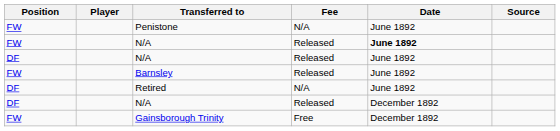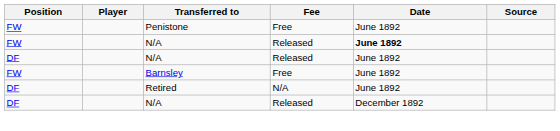 <table width=99% class="wikitable sortable" style="text-align:center; font-size:95%; text-align:left">
 <tr>
 <th>Position</th>
 <th>Player</th>
 <th>Transferred to</th>
 <th>Fee</th>
 <th>Date</th>
 <th>Source</th>
 </tr>
 <tr>
 <td><a href='#'>FW</a></td>
 <td></td>
 <td>Penistone</td>
-<td>N/A</td>
+<td>Free</td>
 <td>June 1892</td>
 <td></td>
 </tr>
 <tr>
 <td><a href='#'>FW</a></td>
 <td></td>
 <td>N/A</td>
 <td>Released</td>
 <td><strong>June 1892</strong></td>
 <td></td>
 </tr>
 <tr>
 <td><a href='#'>DF</a></td>
 <td></td>
 <td>N/A</td>
 <td>Released</td>
 <td>June 1892</td>
 <td></td>
 </tr>
 <tr>
 <td><a href='#'>FW</a></td>
 <td></td>
 <td><a href='#'>Barnsley</a></td>
-<td>Released</td>
+<td>Free</td>
 <td>June 1892</td>
 <td></td>
 </tr>
 <tr>
 <td><a href='#'>DF</a></td>
 <td></td>
 <td>Retired</td>
 <td>N/A</td>
 <td>June 1892</td>
 <td></td>
 </tr>
 <tr>
 <td><a href='#'>DF</a></td>
 <td></td>
 <td>N/A</td>
 <td>Released</td>
 <td>December 1892</td>
 <td></td>
 </tr>
-<tr>
-<td><a href='#'>FW</a></td>
-<td></td>
-<td><a href='#'>Gainsborough Trinity</a></td>
-<td>Free</td>
-<td>December 1892</td>
-<td></td>
-</tr>
 </table>
